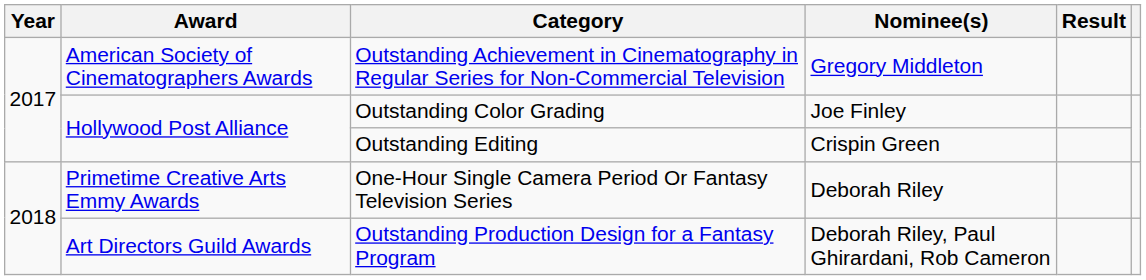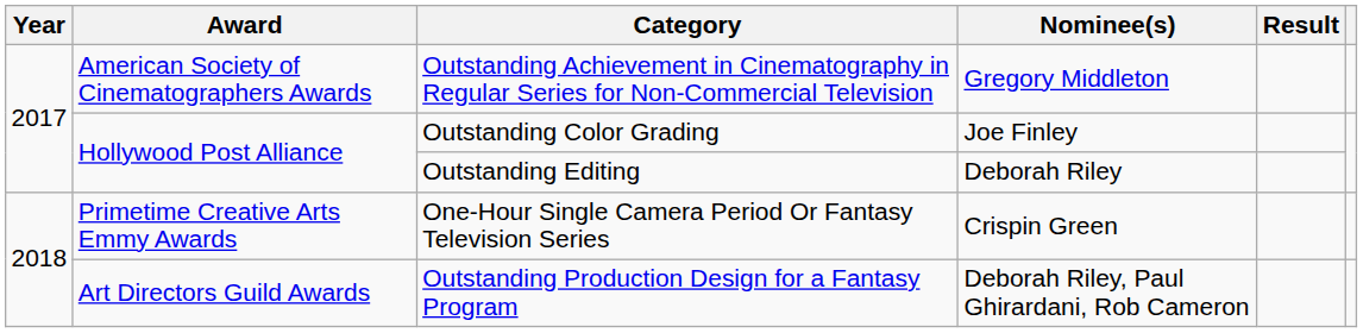 <table class="wikitable sortable plainrowheaders">
 <tr>
 <th>Year</th>
 <th>Award</th>
 <th>Category</th>
 <th>Nominee(s)</th>
 <th>Result</th>
 <th class="unsortable"></th>
 </tr>
 <tr>
 <td rowspan=3>2017</td>
 <td scope="row"><a href='#'>American Society of Cinematographers Awards</a></td>
 <td scope="row"><a href='#'>Outstanding Achievement in Cinematography in Regular Series for Non-Commercial Television</a></td>
 <td scope="row"><a href='#'>Gregory Middleton</a></td>
 <td></td>
 <td style="text-align:center;"></td>
 </tr>
 <tr>
 <td scope="row" rowspan="2"><a href='#'>Hollywood Post Alliance</a></td>
 <td scope="row">Outstanding Color Grading</td>
 <td scope="row">Joe Finley</td>
 <td></td>
 <td style="text-align:center;" rowspan="2"></td>
 </tr>
 <tr>
 <td scope="row">Outstanding Editing</td>
-<td scope="row">Crispin Green</td>
+<td scope="row">Deborah Riley</td>
 <td></td>
 </tr>
 <tr>
 <td rowspan=2>2018</td>
 <td rowspan="1"><a href='#'>Primetime Creative Arts Emmy Awards</a></td>
 <td scope="row">One-Hour Single Camera Period Or Fantasy Television Series</td>
-<td scope="row">Deborah Riley</td>
+<td scope="row">Crispin Green</td>
 <td></td>
 <td style="text-align:center;"></td>
 </tr>
 <tr>
 <td scope="row"><a href='#'>Art Directors Guild Awards</a></td>
 <td scope="row"><a href='#'>Outstanding Production Design for a Fantasy Program</a></td>
 <td scope="row">Deborah Riley, Paul Ghirardani, Rob Cameron</td>
 <td></td>
 <td style="text-align:center;"></td>
 </tr>
 </table>
